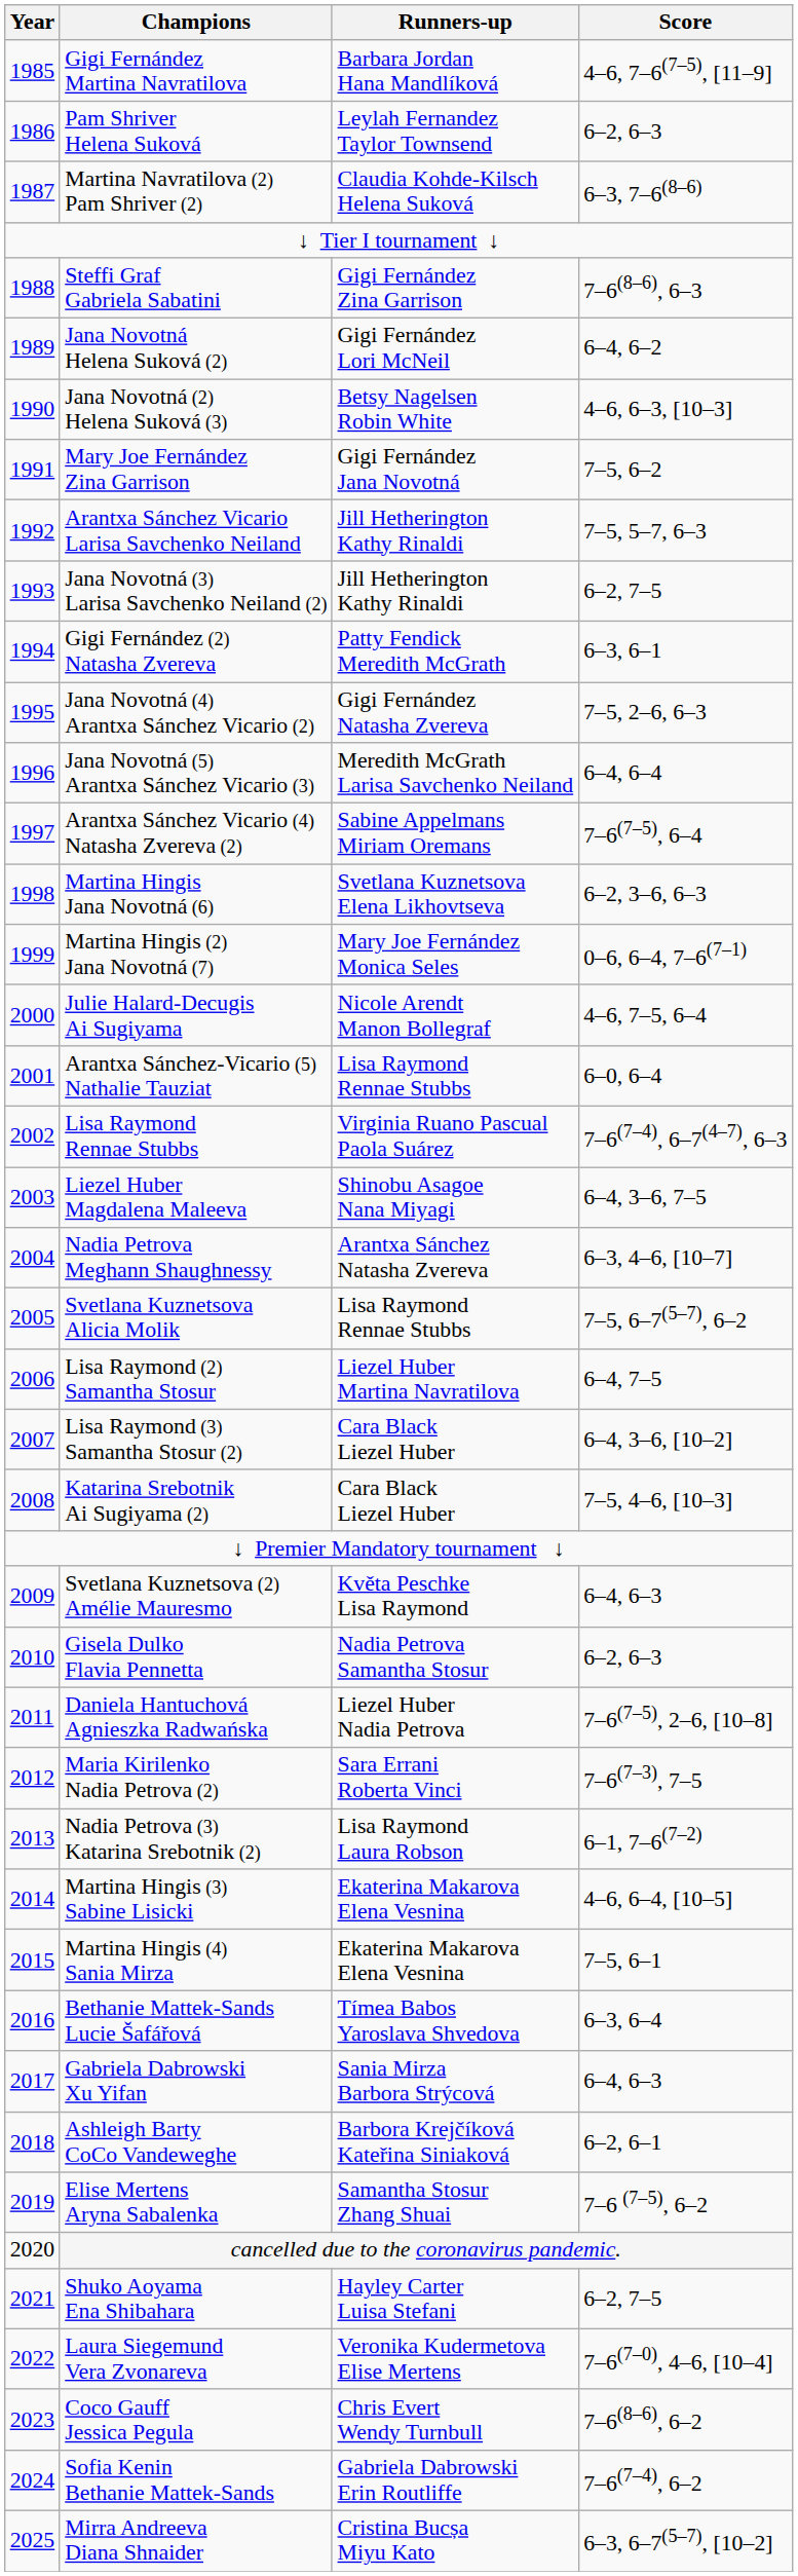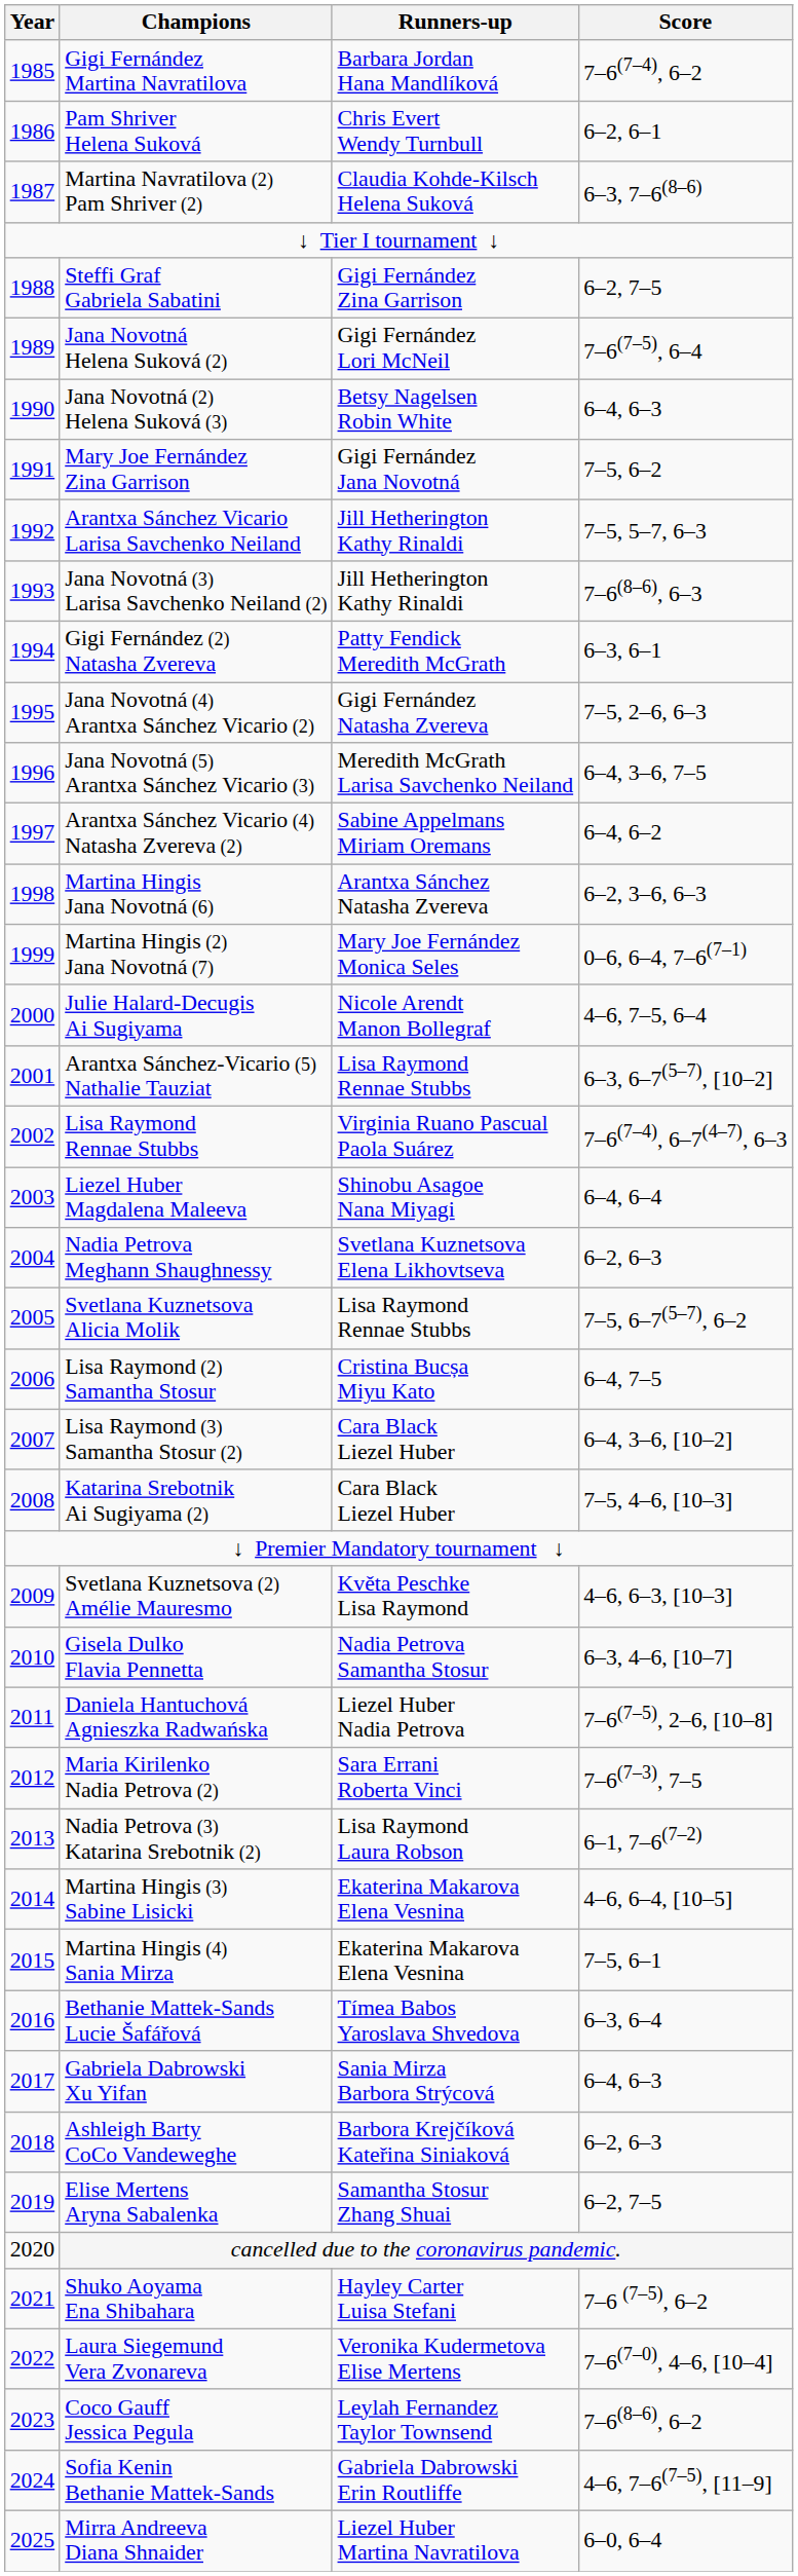 <table class=wikitable>
 <tr>
 <th>Year</th>
 <th>Champions</th>
 <th>Runners-up</th>
 <th>Score</th>
 </tr>
 <tr>
 <td><a href='#'>1985</a></td>
 <td> <a href='#'>Gigi Fernández</a><br> <a href='#'>Martina Navratilova</a></td>
 <td> <a href='#'>Barbara Jordan</a><br> <a href='#'>Hana Mandlíková</a></td>
-<td>4–6, 7–6<sup>(7–5)</sup>, [11–9]</td>
+<td>7–6<sup>(7–4)</sup>, 6–2</td>
 </tr>
 <tr>
 <td><a href='#'>1986</a></td>
 <td> <a href='#'>Pam Shriver</a><br> <a href='#'>Helena Suková</a></td>
-<td> <a href='#'>Leylah Fernandez</a> <br>  <a href='#'>Taylor Townsend</a></td>
-<td>6–2, 6–3</td>
+<td> <a href='#'>Chris Evert</a><br> <a href='#'>Wendy Turnbull</a></td>
+<td>6–2, 6–1</td>
 </tr>
 <tr>
 <td><a href='#'>1987</a></td>
 <td> Martina Navratilova<small> (2)</small><br> Pam Shriver<small> (2)</small></td>
 <td> <a href='#'>Claudia Kohde-Kilsch</a><br> <a href='#'>Helena Suková</a></td>
 <td>6–3, 7–6<sup>(8–6)</sup></td>
 </tr>
 <tr>
 <td colspan=4 align=center>↓  <a href='#'>Tier I tournament</a>  ↓</td>
 </tr>
 <tr>
 <td><a href='#'>1988</a></td>
 <td> <a href='#'>Steffi Graf</a><br> <a href='#'>Gabriela Sabatini</a></td>
 <td> <a href='#'>Gigi Fernández</a><br> <a href='#'>Zina Garrison</a></td>
-<td>7–6<sup>(8–6)</sup>, 6–3</td>
+<td>6–2, 7–5</td>
 </tr>
 <tr>
 <td><a href='#'>1989</a></td>
 <td> <a href='#'>Jana Novotná</a><br> Helena Suková<small> (2)</small></td>
 <td> Gigi Fernández<br> <a href='#'>Lori McNeil</a></td>
-<td>6–4, 6–2</td>
+<td>7–6<sup>(7–5)</sup>, 6–4</td>
 </tr>
 <tr>
 <td><a href='#'>1990</a></td>
 <td> Jana Novotná<small> (2)</small><br> Helena Suková<small> (3)</small></td>
 <td> <a href='#'>Betsy Nagelsen</a><br> <a href='#'>Robin White</a></td>
-<td>4–6, 6–3, [10–3]</td>
+<td>6–4, 6–3</td>
 </tr>
 <tr>
 <td><a href='#'>1991</a></td>
 <td> <a href='#'>Mary Joe Fernández</a><br> <a href='#'>Zina Garrison</a></td>
 <td> Gigi Fernández<br> <a href='#'>Jana Novotná</a></td>
 <td>7–5, 6–2</td>
 </tr>
 <tr>
 <td><a href='#'>1992</a></td>
 <td> <a href='#'>Arantxa Sánchez Vicario</a><br> <a href='#'>Larisa Savchenko Neiland</a></td>
 <td> <a href='#'>Jill Hetherington</a><br> <a href='#'>Kathy Rinaldi</a></td>
 <td>7–5, 5–7, 6–3</td>
 </tr>
 <tr>
 <td><a href='#'>1993</a></td>
 <td> Jana Novotná<small> (3)</small><br> Larisa Savchenko Neiland<small> (2)</small></td>
 <td> Jill Hetherington<br> Kathy Rinaldi</td>
-<td>6–2, 7–5</td>
+<td>7–6<sup>(8–6)</sup>, 6–3</td>
 </tr>
 <tr>
 <td><a href='#'>1994</a></td>
 <td> Gigi Fernández<small> (2)</small><br> <a href='#'>Natasha Zvereva</a></td>
 <td> <a href='#'>Patty Fendick</a><br> <a href='#'>Meredith McGrath</a></td>
 <td>6–3, 6–1</td>
 </tr>
 <tr>
 <td><a href='#'>1995</a></td>
 <td> Jana Novotná<small> (4)</small><br> Arantxa Sánchez Vicario<small> (2)</small></td>
 <td> Gigi Fernández<br> <a href='#'>Natasha Zvereva</a></td>
 <td>7–5, 2–6, 6–3</td>
 </tr>
 <tr>
 <td><a href='#'>1996</a></td>
 <td> Jana Novotná<small> (5)</small><br> Arantxa Sánchez Vicario<small> (3)</small></td>
 <td> Meredith McGrath<br> <a href='#'>Larisa Savchenko Neiland</a></td>
-<td>6–4, 6–4</td>
+<td>6–4, 3–6, 7–5</td>
 </tr>
 <tr>
 <td><a href='#'>1997</a></td>
 <td> Arantxa Sánchez Vicario<small> (4)</small><br> Natasha Zvereva<small> (2)</small></td>
 <td> <a href='#'>Sabine Appelmans</a><br> <a href='#'>Miriam Oremans</a></td>
-<td>7–6<sup>(7–5)</sup>, 6–4</td>
+<td>6–4, 6–2</td>
 </tr>
 <tr>
 <td><a href='#'>1998</a></td>
 <td> <a href='#'>Martina Hingis</a><br> Jana Novotná<small> (6)</small></td>
-<td> <a href='#'>Svetlana Kuznetsova</a><br> <a href='#'>Elena Likhovtseva</a></td>
+<td> <a href='#'>Arantxa Sánchez</a><br> Natasha Zvereva</td>
 <td>6–2, 3–6, 6–3</td>
 </tr>
 <tr>
 <td><a href='#'>1999</a></td>
 <td> Martina Hingis<small> (2)</small><br> Jana Novotná<small> (7)</small></td>
 <td> <a href='#'>Mary Joe Fernández</a><br> <a href='#'>Monica Seles</a></td>
 <td>0–6, 6–4, 7–6<sup>(7–1)</sup></td>
 </tr>
 <tr>
 <td><a href='#'>2000</a></td>
 <td> <a href='#'>Julie Halard-Decugis</a><br> <a href='#'>Ai Sugiyama</a></td>
 <td> <a href='#'>Nicole Arendt</a><br> <a href='#'>Manon Bollegraf</a></td>
 <td>4–6, 7–5, 6–4</td>
 </tr>
 <tr>
 <td><a href='#'>2001</a></td>
 <td> Arantxa Sánchez-Vicario<small> (5)</small><br> <a href='#'>Nathalie Tauziat</a></td>
 <td> <a href='#'>Lisa Raymond</a><br> <a href='#'>Rennae Stubbs</a></td>
-<td>6–0, 6–4</td>
+<td>6–3, 6–7<sup>(5–7)</sup>, [10–2]</td>
 </tr>
 <tr>
 <td><a href='#'>2002</a></td>
 <td> <a href='#'>Lisa Raymond</a><br> <a href='#'>Rennae Stubbs</a></td>
 <td> <a href='#'>Virginia Ruano Pascual</a><br> <a href='#'>Paola Suárez</a></td>
 <td>7–6<sup>(7–4)</sup>, 6–7<sup>(4–7)</sup>, 6–3</td>
 </tr>
 <tr>
 <td><a href='#'>2003</a></td>
 <td> <a href='#'>Liezel Huber</a><br> <a href='#'>Magdalena Maleeva</a></td>
 <td> <a href='#'>Shinobu Asagoe</a><br> <a href='#'>Nana Miyagi</a></td>
-<td>6–4, 3–6, 7–5</td>
+<td>6–4, 6–4</td>
 </tr>
 <tr>
 <td><a href='#'>2004</a></td>
 <td> <a href='#'>Nadia Petrova</a><br> <a href='#'>Meghann Shaughnessy</a></td>
-<td> <a href='#'>Arantxa Sánchez</a><br> Natasha Zvereva</td>
-<td>6–3, 4–6, [10–7]</td>
+<td> <a href='#'>Svetlana Kuznetsova</a><br> <a href='#'>Elena Likhovtseva</a></td>
+<td>6–2, 6–3</td>
 </tr>
 <tr>
 <td><a href='#'>2005</a></td>
 <td> <a href='#'>Svetlana Kuznetsova</a><br> <a href='#'>Alicia Molik</a></td>
 <td> Lisa Raymond<br> Rennae Stubbs</td>
 <td>7–5, 6–7<sup>(5–7)</sup>, 6–2</td>
 </tr>
 <tr>
 <td><a href='#'>2006</a></td>
 <td> Lisa Raymond<small> (2)</small><br> <a href='#'>Samantha Stosur</a></td>
-<td> <a href='#'>Liezel Huber</a><br> <a href='#'>Martina Navratilova</a></td>
+<td> <a href='#'>Cristina Bucșa</a> <br>  <a href='#'>Miyu Kato</a></td>
 <td>6–4, 7–5</td>
 </tr>
 <tr>
 <td><a href='#'>2007</a></td>
 <td> Lisa Raymond<small> (3)</small><br> Samantha Stosur<small> (2)</small></td>
 <td> <a href='#'>Cara Black</a><br> Liezel Huber</td>
 <td>6–4, 3–6, [10–2]</td>
 </tr>
 <tr>
 <td><a href='#'>2008</a></td>
 <td> <a href='#'>Katarina Srebotnik</a><br> Ai Sugiyama<small> (2)</small></td>
 <td> Cara Black<br> Liezel Huber</td>
 <td>7–5, 4–6, [10–3]</td>
 </tr>
 <tr>
 <td colspan=4 align=center>↓  <a href='#'>Premier Mandatory tournament</a>   ↓</td>
 </tr>
 <tr>
 <td><a href='#'>2009</a></td>
 <td> Svetlana Kuznetsova<small> (2)</small><br> <a href='#'>Amélie Mauresmo</a></td>
 <td> <a href='#'>Květa Peschke</a><br> Lisa Raymond</td>
-<td>6–4, 6–3</td>
+<td>4–6, 6–3, [10–3]</td>
 </tr>
 <tr>
 <td><a href='#'>2010</a></td>
 <td> <a href='#'>Gisela Dulko</a><br> <a href='#'>Flavia Pennetta</a></td>
 <td> <a href='#'>Nadia Petrova</a><br> <a href='#'>Samantha Stosur</a></td>
-<td>6–2, 6–3</td>
+<td>6–3, 4–6, [10–7]</td>
 </tr>
 <tr>
 <td><a href='#'>2011</a></td>
 <td> <a href='#'>Daniela Hantuchová</a><br> <a href='#'>Agnieszka Radwańska</a></td>
 <td> Liezel Huber<br> Nadia Petrova</td>
 <td>7–6<sup>(7–5)</sup>, 2–6, [10–8]</td>
 </tr>
 <tr>
 <td><a href='#'>2012</a></td>
 <td> <a href='#'>Maria Kirilenko</a><br> Nadia Petrova<small> (2)</small></td>
 <td> <a href='#'>Sara Errani</a><br> <a href='#'>Roberta Vinci</a></td>
 <td>7–6<sup>(7–3)</sup>, 7–5</td>
 </tr>
 <tr>
 <td><a href='#'>2013</a></td>
 <td> Nadia Petrova<small> (3)</small><br> Katarina Srebotnik<small> (2)</small></td>
 <td> Lisa Raymond<br> <a href='#'>Laura Robson</a></td>
 <td>6–1, 7–6<sup>(7–2)</sup></td>
 </tr>
 <tr>
 <td><a href='#'>2014</a></td>
 <td> Martina Hingis<small> (3)</small><br> <a href='#'>Sabine Lisicki</a></td>
 <td> <a href='#'>Ekaterina Makarova</a><br> <a href='#'>Elena Vesnina</a></td>
 <td>4–6, 6–4, [10–5]</td>
 </tr>
 <tr>
 <td><a href='#'>2015</a></td>
 <td> Martina Hingis<small> (4)</small><br> <a href='#'>Sania Mirza</a></td>
 <td> Ekaterina Makarova<br> Elena Vesnina</td>
 <td>7–5, 6–1</td>
 </tr>
 <tr>
 <td><a href='#'>2016</a></td>
 <td> <a href='#'>Bethanie Mattek-Sands</a><br> <a href='#'>Lucie Šafářová</a></td>
 <td> <a href='#'>Tímea Babos</a><br> <a href='#'>Yaroslava Shvedova</a></td>
 <td>6–3, 6–4</td>
 </tr>
 <tr>
 <td><a href='#'>2017</a></td>
 <td> <a href='#'>Gabriela Dabrowski</a><br> <a href='#'>Xu Yifan</a></td>
 <td> <a href='#'>Sania Mirza</a><br> <a href='#'>Barbora Strýcová</a></td>
 <td>6–4, 6–3</td>
 </tr>
 <tr>
 <td><a href='#'>2018</a></td>
 <td> <a href='#'>Ashleigh Barty</a><br> <a href='#'>CoCo Vandeweghe</a></td>
 <td> <a href='#'>Barbora Krejčíková</a><br> <a href='#'>Kateřina Siniaková</a></td>
-<td>6–2, 6–1</td>
+<td>6–2, 6–3</td>
 </tr>
 <tr>
 <td><a href='#'>2019</a></td>
 <td> <a href='#'>Elise Mertens</a><br> <a href='#'>Aryna Sabalenka</a></td>
 <td> <a href='#'>Samantha Stosur</a><br> <a href='#'>Zhang Shuai</a></td>
-<td>7–6 <sup>(7–5)</sup>, 6–2</td>
+<td>6–2, 7–5</td>
 </tr>
 <tr>
 <td>2020</td>
 <td colspan=3 bgcolor="#f5f5f5" align=center><em>cancelled due to the <a href='#'>coronavirus pandemic</a>.</em></td>
 </tr>
 <tr>
 <td><a href='#'>2021</a></td>
 <td> <a href='#'>Shuko Aoyama</a> <br>  <a href='#'>Ena Shibahara</a></td>
 <td> <a href='#'>Hayley Carter</a> <br>  <a href='#'>Luisa Stefani</a></td>
-<td>6–2, 7–5</td>
+<td>7–6 <sup>(7–5)</sup>, 6–2</td>
 </tr>
 <tr>
 <td><a href='#'>2022</a></td>
 <td> <a href='#'>Laura Siegemund</a> <br>  <a href='#'>Vera Zvonareva</a></td>
 <td> <a href='#'>Veronika Kudermetova</a> <br>  <a href='#'>Elise Mertens</a></td>
 <td>7–6<sup>(7–0)</sup>, 4–6, [10–4]</td>
 </tr>
 <tr>
 <td><a href='#'>2023</a></td>
 <td> <a href='#'>Coco Gauff</a> <br>  <a href='#'>Jessica Pegula</a></td>
-<td> <a href='#'>Chris Evert</a><br> <a href='#'>Wendy Turnbull</a></td>
+<td> <a href='#'>Leylah Fernandez</a> <br>  <a href='#'>Taylor Townsend</a></td>
 <td>7–6<sup>(8–6)</sup>, 6–2</td>
 </tr>
 <tr>
 <td><a href='#'>2024</a></td>
 <td> <a href='#'>Sofia Kenin</a> <br>  <a href='#'>Bethanie Mattek-Sands</a></td>
 <td> <a href='#'>Gabriela Dabrowski</a> <br>  <a href='#'>Erin Routliffe</a></td>
-<td>7–6<sup>(7–4)</sup>, 6–2</td>
+<td>4–6, 7–6<sup>(7–5)</sup>, [11–9]</td>
 </tr>
 <tr>
 <td><a href='#'>2025</a></td>
 <td> <a href='#'>Mirra Andreeva</a> <br>  <a href='#'>Diana Shnaider</a></td>
-<td> <a href='#'>Cristina Bucșa</a> <br>  <a href='#'>Miyu Kato</a></td>
-<td>6–3, 6–7<sup>(5–7)</sup>, [10–2]</td>
+<td> <a href='#'>Liezel Huber</a><br> <a href='#'>Martina Navratilova</a></td>
+<td>6–0, 6–4</td>
 </tr>
 </table>
